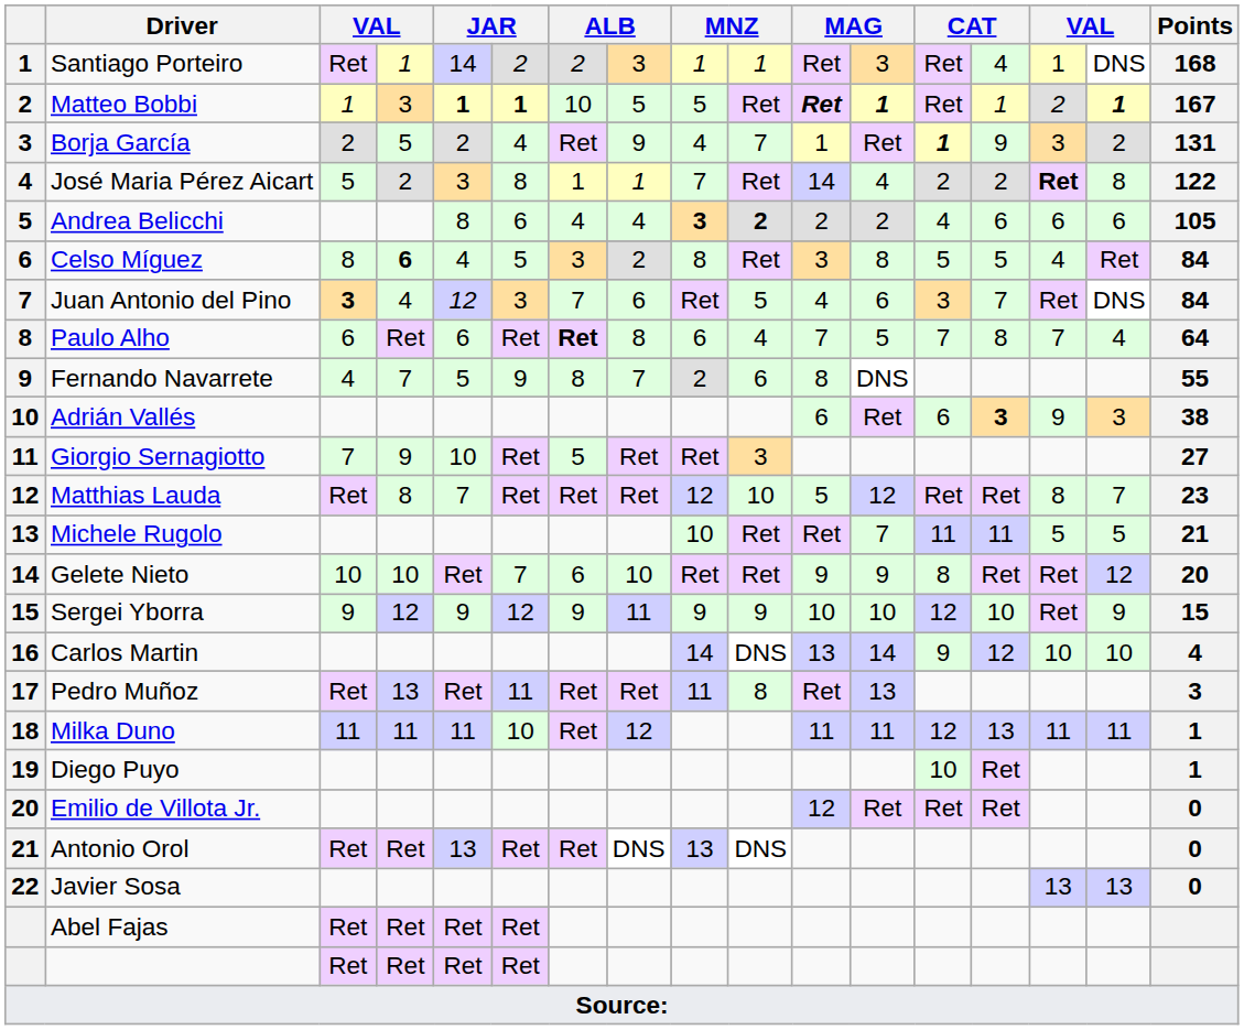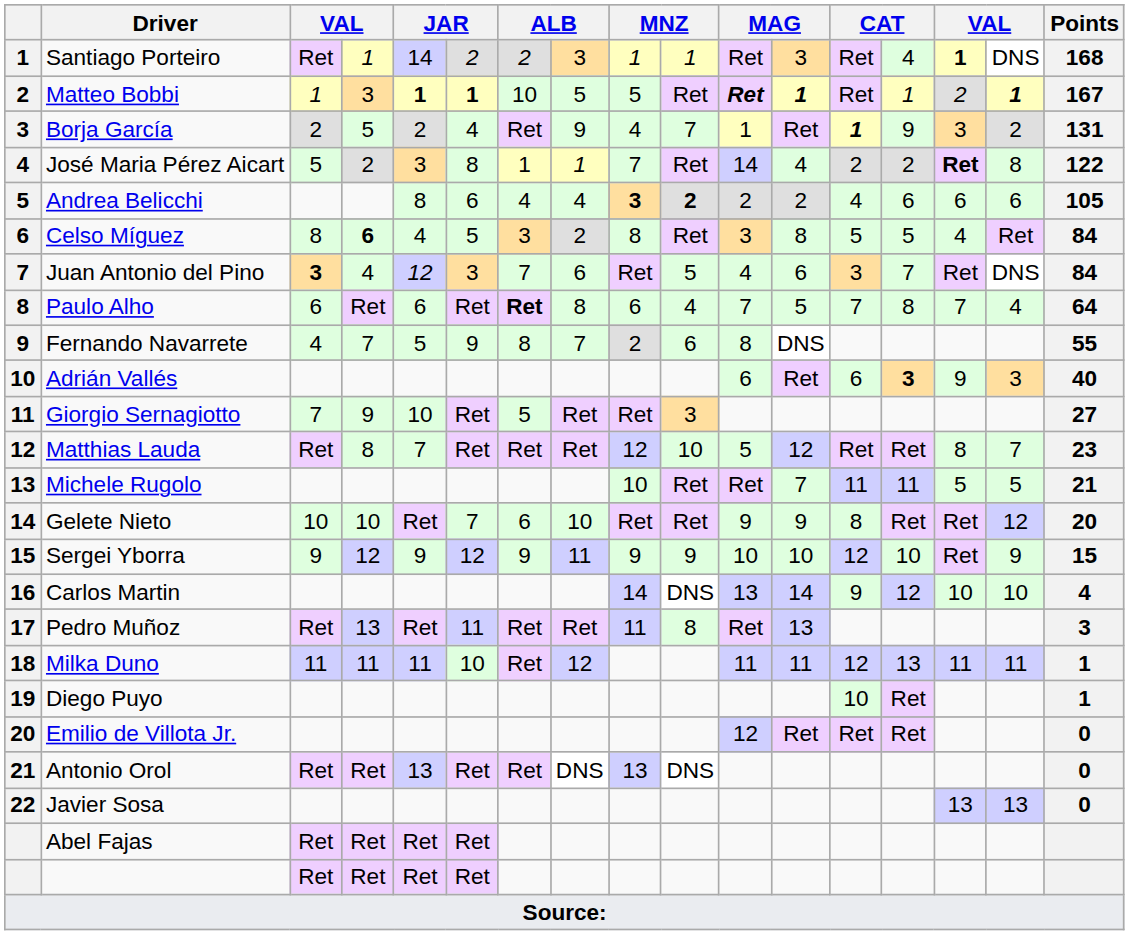 <table class="wikitable" style="font-size: 85%; text-align:center">
 <tr>
 <th></th>
 <th>Driver</th>
 <th colspan=2><a href='#'>VAL</a><br></th>
 <th colspan=2><a href='#'>JAR</a><br></th>
 <th colspan=2><a href='#'>ALB</a><br></th>
 <th colspan=2><a href='#'>MNZ</a><br></th>
 <th colspan=2><a href='#'>MAG</a><br></th>
 <th colspan=2><a href='#'>CAT</a><br></th>
 <th colspan=2><a href='#'>VAL</a><br></th>
 <th>Points</th>
 </tr>
 <tr>
 <th>1</th>
 <td align=left> Santiago Porteiro</td>
 <td style="background:#EFCFFF;" width=25>Ret</td>
 <td style="background:#FFFFBF;" width=25><em>1</em></td>
 <td style="background:#CFCFFF;">14</td>
 <td style="background:#DFDFDF;" width=25><em>2</em></td>
 <td style="background:#DFDFDF;" width=25><em>2</em></td>
 <td style="background:#FFDF9F;" width=25>3</td>
 <td style="background:#FFFFBF;" width=25><em>1</em></td>
 <td style="background:#FFFFBF;" width=25><em>1</em></td>
 <td style="background:#EFCFFF;" width=25>Ret</td>
 <td style="background:#FFDF9F;" width=25>3</td>
 <td style="background:#EFCFFF;" width=25>Ret</td>
 <td style="background:#DFFFDF;" width=25>4</td>
-<td style="background:#FFFFBF;" width=25>1</td>
+<td style="background:#FFFFBF;" width=25><strong>1</strong></td>
 <td style="background:#FFFFFF;" width=25>DNS</td>
 <th>168</th>
 </tr>
 <tr>
 <th>2</th>
 <td align=left> <a href='#'>Matteo Bobbi</a></td>
 <td style="background:#FFFFBF;"><em>1</em></td>
 <td style="background:#FFDF9F;">3</td>
 <td style="background:#FFFFBF;"><strong>1</strong></td>
 <td style="background:#FFFFBF;"><strong>1</strong></td>
 <td style="background:#DFFFDF;">10</td>
 <td style="background:#DFFFDF;">5</td>
 <td style="background:#DFFFDF;">5</td>
 <td style="background:#EFCFFF;">Ret</td>
 <td style="background:#EFCFFF;"><strong><em>Ret</em></strong></td>
 <td style="background:#FFFFBF;"><strong><em>1</em></strong></td>
 <td style="background:#EFCFFF;">Ret</td>
 <td style="background:#FFFFBF;"><em>1</em></td>
 <td style="background:#DFDFDF;"><em>2</em></td>
 <td style="background:#FFFFBF;"><strong><em>1</em></strong></td>
 <th>167</th>
 </tr>
 <tr>
 <th>3</th>
 <td align=left> <a href='#'>Borja García</a></td>
 <td style="background:#DFDFDF;">2</td>
 <td style="background:#DFFFDF;">5</td>
 <td style="background:#DFDFDF;">2</td>
 <td style="background:#DFFFDF;">4</td>
 <td style="background:#EFCFFF;">Ret</td>
 <td style="background:#DFFFDF;">9</td>
 <td style="background:#DFFFDF;">4</td>
 <td style="background:#DFFFDF;">7</td>
 <td style="background:#FFFFBF;">1</td>
 <td style="background:#EFCFFF;">Ret</td>
 <td style="background:#FFFFBF;"><strong><em>1</em></strong></td>
 <td style="background:#DFFFDF;">9</td>
 <td style="background:#FFDF9F;">3</td>
 <td style="background:#DFDFDF;">2</td>
 <th>131</th>
 </tr>
 <tr>
 <th>4</th>
 <td align=left> José Maria Pérez Aicart</td>
 <td style="background:#DFFFDF;">5</td>
 <td style="background:#DFDFDF;">2</td>
 <td style="background:#FFDF9F;">3</td>
 <td style="background:#DFFFDF;">8</td>
 <td style="background:#FFFFBF;">1</td>
 <td style="background:#FFFFBF;"><em>1</em></td>
 <td style="background:#DFFFDF;">7</td>
 <td style="background:#EFCFFF;">Ret</td>
 <td style="background:#CFCFFF;">14</td>
 <td style="background:#DFFFDF;">4</td>
 <td style="background:#DFDFDF;">2</td>
 <td style="background:#DFDFDF;">2</td>
 <td style="background:#EFCFFF;"><strong>Ret</strong></td>
 <td style="background:#DFFFDF;">8</td>
 <th>122</th>
 </tr>
 <tr>
 <th>5</th>
 <td align=left> <a href='#'>Andrea Belicchi</a></td>
 <td></td>
 <td></td>
 <td style="background:#DFFFDF;">8</td>
 <td style="background:#DFFFDF;">6</td>
 <td style="background:#DFFFDF;">4</td>
 <td style="background:#DFFFDF;">4</td>
 <td style="background:#FFDF9F;"><strong>3</strong></td>
 <td style="background:#DFDFDF;"><strong>2</strong></td>
 <td style="background:#DFDFDF;">2</td>
 <td style="background:#DFDFDF;">2</td>
 <td style="background:#DFFFDF;">4</td>
 <td style="background:#DFFFDF;">6</td>
 <td style="background:#DFFFDF;">6</td>
 <td style="background:#DFFFDF;">6</td>
 <th>105</th>
 </tr>
 <tr>
 <th>6</th>
 <td align=left> <a href='#'>Celso Míguez</a></td>
 <td style="background:#DFFFDF;">8</td>
 <td style="background:#DFFFDF;"><strong>6</strong></td>
 <td style="background:#DFFFDF;">4</td>
 <td style="background:#DFFFDF;">5</td>
 <td style="background:#FFDF9F;">3</td>
 <td style="background:#DFDFDF;">2</td>
 <td style="background:#DFFFDF;">8</td>
 <td style="background:#EFCFFF;">Ret</td>
 <td style="background:#FFDF9F;">3</td>
 <td style="background:#DFFFDF;">8</td>
 <td style="background:#DFFFDF;">5</td>
 <td style="background:#DFFFDF;">5</td>
 <td style="background:#DFFFDF;">4</td>
 <td style="background:#EFCFFF;">Ret</td>
 <th>84</th>
 </tr>
 <tr>
 <th>7</th>
 <td align=left> Juan Antonio del Pino</td>
 <td style="background:#FFDF9F;"><strong>3</strong></td>
 <td style="background:#DFFFDF;">4</td>
 <td style="background:#CFCFFF;" width=25><em>12</em></td>
 <td style="background:#FFDF9F;">3</td>
 <td style="background:#DFFFDF;">7</td>
 <td style="background:#DFFFDF;">6</td>
 <td style="background:#EFCFFF;">Ret</td>
 <td style="background:#DFFFDF;">5</td>
 <td style="background:#DFFFDF;">4</td>
 <td style="background:#DFFFDF;">6</td>
 <td style="background:#FFDF9F;">3</td>
 <td style="background:#DFFFDF;">7</td>
 <td style="background:#EFCFFF;">Ret</td>
 <td style="background:#FFFFFF;">DNS</td>
 <th>84</th>
 </tr>
 <tr>
 <th>8</th>
 <td align=left> <a href='#'>Paulo Alho</a></td>
 <td style="background:#DFFFDF;">6</td>
 <td style="background:#EFCFFF;">Ret</td>
 <td style="background:#DFFFDF;">6</td>
 <td style="background:#EFCFFF;">Ret</td>
 <td style="background:#EFCFFF;"><strong>Ret</strong></td>
 <td style="background:#DFFFDF;">8</td>
 <td style="background:#DFFFDF;">6</td>
 <td style="background:#DFFFDF;">4</td>
 <td style="background:#DFFFDF;">7</td>
 <td style="background:#DFFFDF;">5</td>
 <td style="background:#DFFFDF;">7</td>
 <td style="background:#DFFFDF;">8</td>
 <td style="background:#DFFFDF;">7</td>
 <td style="background:#DFFFDF;">4</td>
 <th>64</th>
 </tr>
 <tr>
 <th>9</th>
 <td align=left> Fernando Navarrete</td>
 <td style="background:#DFFFDF;">4</td>
 <td style="background:#DFFFDF;">7</td>
 <td style="background:#DFFFDF;">5</td>
 <td style="background:#DFFFDF;">9</td>
 <td style="background:#DFFFDF;">8</td>
 <td style="background:#DFFFDF;">7</td>
 <td style="background:#DFDFDF;">2</td>
 <td style="background:#DFFFDF;">6</td>
 <td style="background:#DFFFDF;">8</td>
 <td style="background:#FFFFFF;">DNS</td>
 <td></td>
 <td></td>
 <td></td>
 <td></td>
 <th>55</th>
 </tr>
 <tr>
 <th>10</th>
 <td align=left> <a href='#'>Adrián Vallés</a></td>
 <td></td>
 <td></td>
 <td></td>
 <td></td>
 <td></td>
 <td></td>
 <td></td>
 <td></td>
 <td style="background:#DFFFDF;">6</td>
 <td style="background:#EFCFFF;">Ret</td>
 <td style="background:#DFFFDF;">6</td>
 <td style="background:#FFDF9F;"><strong>3</strong></td>
 <td style="background:#DFFFDF;">9</td>
 <td style="background:#FFDF9F;">3</td>
-<th>38</th>
+<th>40</th>
 </tr>
 <tr>
 <th>11</th>
 <td align=left> <a href='#'>Giorgio Sernagiotto</a></td>
 <td style="background:#DFFFDF;">7</td>
 <td style="background:#DFFFDF;">9</td>
 <td style="background:#DFFFDF;">10</td>
 <td style="background:#EFCFFF;">Ret</td>
 <td style="background:#DFFFDF;">5</td>
 <td style="background:#EFCFFF;">Ret</td>
 <td style="background:#EFCFFF;">Ret</td>
 <td style="background:#FFDF9F;">3</td>
 <td></td>
 <td></td>
 <td></td>
 <td></td>
 <td></td>
 <td></td>
 <th>27</th>
 </tr>
 <tr>
 <th>12</th>
 <td align=left> <a href='#'>Matthias Lauda</a></td>
 <td style="background:#EFCFFF;">Ret</td>
 <td style="background:#DFFFDF;">8</td>
 <td style="background:#DFFFDF;">7</td>
 <td style="background:#EFCFFF;">Ret</td>
 <td style="background:#EFCFFF;">Ret</td>
 <td style="background:#EFCFFF;">Ret</td>
 <td style="background:#CFCFFF;">12</td>
 <td style="background:#DFFFDF;">10</td>
 <td style="background:#DFFFDF;">5</td>
 <td style="background:#CFCFFF;">12</td>
 <td style="background:#EFCFFF;">Ret</td>
 <td style="background:#EFCFFF;">Ret</td>
 <td style="background:#DFFFDF;">8</td>
 <td style="background:#DFFFDF;">7</td>
 <th>23</th>
 </tr>
 <tr>
 <th>13</th>
 <td align=left> <a href='#'>Michele Rugolo</a></td>
 <td></td>
 <td></td>
 <td></td>
 <td></td>
 <td></td>
 <td></td>
 <td style="background:#DFFFDF;">10</td>
 <td style="background:#EFCFFF;">Ret</td>
 <td style="background:#EFCFFF;">Ret</td>
 <td style="background:#DFFFDF;">7</td>
 <td style="background:#CFCFFF;">11</td>
 <td style="background:#CFCFFF;">11</td>
 <td style="background:#DFFFDF;">5</td>
 <td style="background:#DFFFDF;">5</td>
 <th>21</th>
 </tr>
 <tr>
 <th>14</th>
 <td align=left> Gelete Nieto</td>
 <td style="background:#DFFFDF;">10</td>
 <td style="background:#DFFFDF;">10</td>
 <td style="background:#EFCFFF;">Ret</td>
 <td style="background:#DFFFDF;">7</td>
 <td style="background:#DFFFDF;">6</td>
 <td style="background:#DFFFDF;">10</td>
 <td style="background:#EFCFFF;">Ret</td>
 <td style="background:#EFCFFF;">Ret</td>
 <td style="background:#DFFFDF;">9</td>
 <td style="background:#DFFFDF;">9</td>
 <td style="background:#DFFFDF;">8</td>
 <td style="background:#EFCFFF;">Ret</td>
 <td style="background:#EFCFFF;">Ret</td>
 <td style="background:#CFCFFF;">12</td>
 <th>20</th>
 </tr>
 <tr>
 <th>15</th>
 <td align=left> Sergei Yborra</td>
 <td style="background:#DFFFDF;">9</td>
 <td style="background:#CFCFFF;">12</td>
 <td style="background:#DFFFDF;">9</td>
 <td style="background:#CFCFFF;">12</td>
 <td style="background:#DFFFDF;">9</td>
 <td style="background:#CFCFFF;">11</td>
 <td style="background:#DFFFDF;">9</td>
 <td style="background:#DFFFDF;">9</td>
 <td style="background:#DFFFDF;">10</td>
 <td style="background:#DFFFDF;">10</td>
 <td style="background:#CFCFFF;">12</td>
 <td style="background:#DFFFDF;">10</td>
 <td style="background:#EFCFFF;">Ret</td>
 <td style="background:#DFFFDF;">9</td>
 <th>15</th>
 </tr>
 <tr>
 <th>16</th>
 <td align=left> Carlos Martin</td>
 <td></td>
 <td></td>
 <td></td>
 <td></td>
 <td></td>
 <td></td>
 <td style="background:#CFCFFF;">14</td>
 <td style="background:#FFFFFF;">DNS</td>
 <td style="background:#CFCFFF;">13</td>
 <td style="background:#CFCFFF;">14</td>
 <td style="background:#DFFFDF;">9</td>
 <td style="background:#CFCFFF;">12</td>
 <td style="background:#DFFFDF;">10</td>
 <td style="background:#DFFFDF;">10</td>
 <th>4</th>
 </tr>
 <tr>
 <th>17</th>
 <td align=left> Pedro Muñoz</td>
 <td style="background:#EFCFFF;">Ret</td>
 <td style="background:#CFCFFF;">13</td>
 <td style="background:#EFCFFF;">Ret</td>
 <td style="background:#CFCFFF;">11</td>
 <td style="background:#EFCFFF;">Ret</td>
 <td style="background:#EFCFFF;">Ret</td>
 <td style="background:#CFCFFF;">11</td>
 <td style="background:#DFFFDF;">8</td>
 <td style="background:#EFCFFF;">Ret</td>
 <td style="background:#CFCFFF;">13</td>
 <td></td>
 <td></td>
 <td></td>
 <td></td>
 <th>3</th>
 </tr>
 <tr>
 <th>18</th>
 <td align=left> <a href='#'>Milka Duno</a></td>
 <td style="background:#CFCFFF;">11</td>
 <td style="background:#CFCFFF;">11</td>
 <td style="background:#CFCFFF;">11</td>
 <td style="background:#DFFFDF;">10</td>
 <td style="background:#EFCFFF;">Ret</td>
 <td style="background:#CFCFFF;">12</td>
 <td></td>
 <td></td>
 <td style="background:#CFCFFF;">11</td>
 <td style="background:#CFCFFF;">11</td>
 <td style="background:#CFCFFF;">12</td>
 <td style="background:#CFCFFF;">13</td>
 <td style="background:#CFCFFF;">11</td>
 <td style="background:#CFCFFF;">11</td>
 <th>1</th>
 </tr>
 <tr>
 <th>19</th>
 <td align=left> Diego Puyo</td>
 <td></td>
 <td></td>
 <td></td>
 <td></td>
 <td></td>
 <td></td>
 <td></td>
 <td></td>
 <td></td>
 <td></td>
 <td style="background:#DFFFDF;">10</td>
 <td style="background:#EFCFFF;">Ret</td>
 <td></td>
 <td></td>
 <th>1</th>
 </tr>
 <tr>
 <th>20</th>
 <td align=left> <a href='#'>Emilio de Villota Jr.</a></td>
 <td></td>
 <td></td>
 <td></td>
 <td></td>
 <td></td>
 <td></td>
 <td></td>
 <td></td>
 <td style="background:#CFCFFF;">12</td>
 <td style="background:#EFCFFF;">Ret</td>
 <td style="background:#EFCFFF;">Ret</td>
 <td style="background:#EFCFFF;">Ret</td>
 <td></td>
 <td></td>
 <th>0</th>
 </tr>
 <tr>
 <th>21</th>
 <td align=left> Antonio Orol</td>
 <td style="background:#EFCFFF;">Ret</td>
 <td style="background:#EFCFFF;">Ret</td>
 <td style="background:#CFCFFF;">13</td>
 <td style="background:#EFCFFF;">Ret</td>
 <td style="background:#EFCFFF;">Ret</td>
 <td style="background:#FFFFFF;">DNS</td>
 <td style="background:#CFCFFF;">13</td>
 <td style="background:#FFFFFF;">DNS</td>
 <td></td>
 <td></td>
 <td></td>
 <td></td>
 <td></td>
 <td></td>
 <th>0</th>
 </tr>
 <tr>
 <th>22</th>
 <td align=left> Javier Sosa</td>
 <td></td>
 <td></td>
 <td></td>
 <td></td>
 <td></td>
 <td></td>
 <td></td>
 <td></td>
 <td></td>
 <td></td>
 <td></td>
 <td></td>
 <td style="background:#CFCFFF;">13</td>
 <td style="background:#CFCFFF;">13</td>
 <th>0</th>
 </tr>
 <tr>
 <th></th>
 <td align=left> Abel Fajas</td>
 <td style="background:#EFCFFF;">Ret</td>
 <td style="background:#EFCFFF;">Ret</td>
 <td style="background:#EFCFFF;">Ret</td>
 <td style="background:#EFCFFF;">Ret</td>
 <td></td>
 <td></td>
 <td></td>
 <td></td>
 <td></td>
 <td></td>
 <td></td>
 <td></td>
 <td></td>
 <td></td>
 <th></th>
 </tr>
 <tr>
 <th></th>
 <td align=left></td>
 <td style="background:#EFCFFF;">Ret</td>
 <td style="background:#EFCFFF;">Ret</td>
 <td style="background:#EFCFFF;">Ret</td>
 <td style="background:#EFCFFF;">Ret</td>
 <td></td>
 <td></td>
 <td></td>
 <td></td>
 <td></td>
 <td></td>
 <td></td>
 <td></td>
 <td></td>
 <td></td>
 <th></th>
 </tr>
 <tr class="sortbottom">
 <td colspan="17" style="background-color:#EAECF0;text-align:center"><strong>Source:</strong></td>
 </tr>
 </table>
